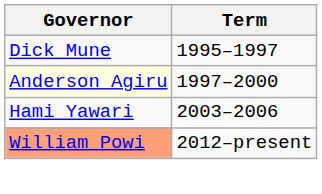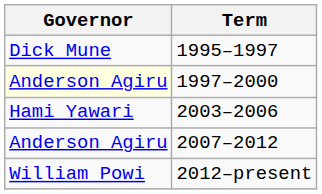 <table class="wikitable">
 <tr>
 <th><strong>Governor</strong></th>
 <th><strong>Term</strong></th>
 </tr>
 <tr>
 <td><a href='#'>Dick Mune</a></td>
 <td>1995–1997</td>
 </tr>
 <tr>
 <td style="background: lightyellow;"><a href='#'>Anderson Agiru</a></td>
 <td>1997–2000</td>
 </tr>
 <tr>
 <td><a href='#'>Hami Yawari</a></td>
 <td>2003–2006</td>
 </tr>
 <tr>
-<td style="background: lightsalmon;"><a href='#'>William Powi</a></td>
+<td><a href='#'>Anderson Agiru</a></td>
+<td>2007–2012</td>
+</tr>
+<tr>
+<td><a href='#'>William Powi</a></td>
 <td>2012–present</td>
 </tr>
 </table>
